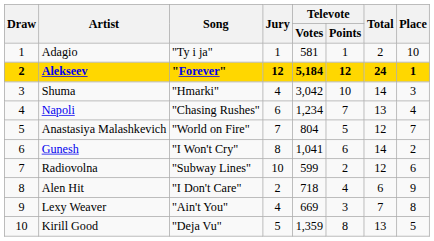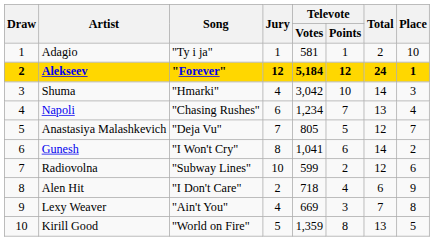 <table class="sortable wikitable" style="margin: 1em auto 1em auto; text-align:center">
 <tr>
 <th rowspan="2">Draw</th>
 <th rowspan="2">Artist</th>
 <th rowspan="2">Song</th>
 <th rowspan="2">Jury</th>
 <th colspan="2">Televote</th>
 <th rowspan="2">Total</th>
 <th rowspan="2">Place</th>
 </tr>
 <tr>
 <th>Votes</th>
 <th>Points</th>
 </tr>
 <tr>
 <td>1</td>
 <td align="left">Adagio</td>
 <td align="left">"Ty i ja"</td>
 <td>1</td>
 <td>581</td>
 <td>1</td>
 <td>2</td>
 <td>10</td>
 </tr>
 <tr style="font-weight:bold; background:gold">
 <td>2</td>
 <td align="left"><a href='#'>Alekseev</a></td>
 <td align="left">"<a href='#'>Forever</a>"</td>
 <td>12</td>
 <td>5,184</td>
 <td>12</td>
 <td>24</td>
 <td>1</td>
 </tr>
 <tr>
 <td>3</td>
 <td align="left">Shuma</td>
 <td align="left">"Hmarki"</td>
 <td>4</td>
 <td>3,042</td>
 <td>10</td>
 <td>14</td>
 <td>3</td>
 </tr>
 <tr>
 <td>4</td>
 <td align="left"><a href='#'>Napoli</a></td>
 <td align="left">"Chasing Rushes"</td>
 <td>6</td>
 <td>1,234</td>
 <td>7</td>
 <td>13</td>
 <td>4</td>
 </tr>
 <tr>
 <td>5</td>
 <td align="left">Anastasiya Malashkevich</td>
-<td align="left">"World on Fire"</td>
+<td align="left">"Deja Vu"</td>
 <td>7</td>
-<td>804</td>
+<td>805</td>
 <td>5</td>
 <td>12</td>
 <td>7</td>
 </tr>
 <tr>
 <td>6</td>
 <td align="left"><a href='#'>Gunesh</a></td>
 <td align="left">"I Won't Cry"</td>
 <td>8</td>
 <td>1,041</td>
 <td>6</td>
 <td>14</td>
 <td>2</td>
 </tr>
 <tr>
 <td>7</td>
 <td align="left">Radiovolna</td>
 <td align="left">"Subway Lines"</td>
 <td>10</td>
 <td>599</td>
 <td>2</td>
 <td>12</td>
 <td>6</td>
 </tr>
 <tr>
 <td>8</td>
 <td align="left">Alen Hit</td>
 <td align="left">"I Don't Care"</td>
 <td>2</td>
 <td>718</td>
 <td>4</td>
 <td>6</td>
 <td>9</td>
 </tr>
 <tr>
 <td>9</td>
 <td align="left">Lexy Weaver</td>
 <td align="left">"Ain't You"</td>
 <td>4</td>
 <td>669</td>
 <td>3</td>
 <td>7</td>
 <td>8</td>
 </tr>
 <tr>
 <td>10</td>
 <td align="left">Kirill Good</td>
-<td align="left">"Deja Vu"</td>
+<td align="left">"World on Fire"</td>
 <td>5</td>
 <td>1,359</td>
 <td>8</td>
 <td>13</td>
 <td>5</td>
 </tr>
 </table>
